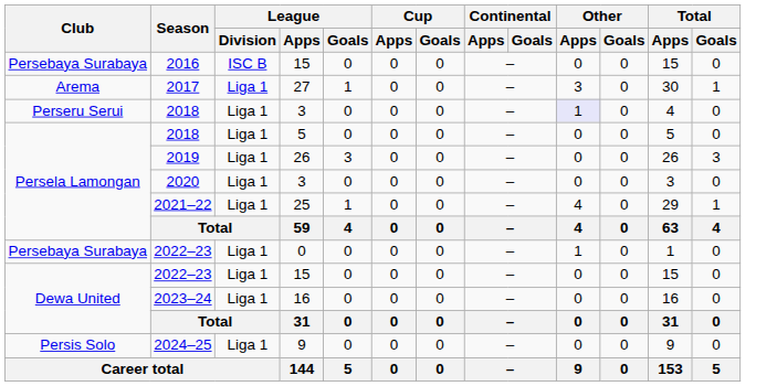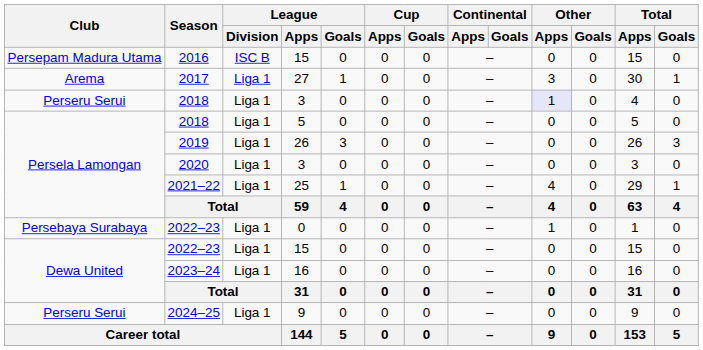 <table class="wikitable" style="text-align:center">
 <tr>
 <th rowspan="2">Club</th>
 <th rowspan="2">Season</th>
 <th colspan="3">League</th>
 <th colspan="2">Cup</th>
 <th colspan="2">Continental</th>
 <th colspan="2">Other</th>
 <th colspan="2">Total</th>
 </tr>
 <tr>
 <th>Division</th>
 <th>Apps</th>
 <th>Goals</th>
 <th>Apps</th>
 <th>Goals</th>
 <th>Apps</th>
 <th>Goals</th>
 <th>Apps</th>
 <th>Goals</th>
 <th>Apps</th>
 <th>Goals</th>
 </tr>
 <tr>
-<td rowspan="1"><a href='#'>Persebaya Surabaya</a></td>
+<td rowspan="1" valign="center"><a href='#'>Persepam Madura Utama</a></td>
 <td><a href='#'>2016</a></td>
 <td rowspan="1" valign="center"><a href='#'>ISC B</a></td>
 <td>15</td>
 <td>0</td>
 <td>0</td>
 <td>0</td>
 <td colspan="2">–</td>
 <td>0</td>
 <td>0</td>
 <td>15</td>
 <td>0</td>
 </tr>
 <tr>
 <td rowspan="1" valign="center"><a href='#'>Arema</a></td>
 <td><a href='#'>2017</a></td>
 <td rowspan="1" valign="center"><a href='#'>Liga 1</a></td>
 <td>27</td>
 <td>1</td>
 <td>0</td>
 <td>0</td>
 <td colspan="2">–</td>
 <td>3</td>
 <td>0</td>
 <td>30</td>
 <td>1</td>
 </tr>
 <tr>
 <td rowspan="1" valign="center"><a href='#'>Perseru Serui</a></td>
 <td><a href='#'>2018</a></td>
 <td rowspan="1" valign="center">Liga 1</td>
 <td>3</td>
 <td>0</td>
 <td>0</td>
 <td>0</td>
 <td colspan="2">–</td>
 <td style="background: lavender;">1</td>
 <td>0</td>
 <td>4</td>
 <td>0</td>
 </tr>
 <tr>
 <td rowspan="5" valign="center"><a href='#'>Persela Lamongan</a></td>
 <td><a href='#'>2018</a></td>
 <td rowspan="1" valign="center">Liga 1</td>
 <td>5</td>
 <td>0</td>
 <td>0</td>
 <td>0</td>
 <td colspan="2">–</td>
 <td>0</td>
 <td>0</td>
 <td>5</td>
 <td>0</td>
 </tr>
 <tr>
 <td><a href='#'>2019</a></td>
 <td rowspan="1" valign="center">Liga 1</td>
 <td>26</td>
 <td>3</td>
 <td>0</td>
 <td>0</td>
 <td colspan="2">–</td>
 <td>0</td>
 <td>0</td>
 <td>26</td>
 <td>3</td>
 </tr>
 <tr>
 <td><a href='#'>2020</a></td>
 <td rowspan="1" valign="center">Liga 1</td>
 <td>3</td>
 <td>0</td>
 <td>0</td>
 <td>0</td>
 <td colspan="2">–</td>
 <td>0</td>
 <td>0</td>
 <td>3</td>
 <td>0</td>
 </tr>
 <tr>
 <td><a href='#'>2021–22</a></td>
 <td rowspan="1" valign="center">Liga 1</td>
 <td>25</td>
 <td>1</td>
 <td>0</td>
 <td>0</td>
 <td colspan="2">–</td>
 <td>4</td>
 <td>0</td>
 <td>29</td>
 <td>1</td>
 </tr>
 <tr>
 <th colspan="2">Total</th>
 <th>59</th>
 <th>4</th>
 <th>0</th>
 <th>0</th>
 <th colspan="2">–</th>
 <th>4</th>
 <th>0</th>
 <th>63</th>
 <th>4</th>
 </tr>
 <tr>
 <td rowspan="1"><a href='#'>Persebaya Surabaya</a></td>
 <td><a href='#'>2022–23</a></td>
 <td rowspan="1">Liga 1</td>
 <td>0</td>
 <td>0</td>
 <td>0</td>
 <td>0</td>
 <td colspan="2">–</td>
 <td>1</td>
 <td>0</td>
 <td>1</td>
 <td>0</td>
 </tr>
 <tr>
 <td rowspan="3"><a href='#'>Dewa United</a></td>
 <td><a href='#'>2022–23</a></td>
 <td rowspan="1">Liga 1</td>
 <td>15</td>
 <td>0</td>
 <td>0</td>
 <td>0</td>
 <td colspan="2">–</td>
 <td>0</td>
 <td>0</td>
 <td>15</td>
 <td>0</td>
 </tr>
 <tr>
 <td><a href='#'>2023–24</a></td>
 <td rowspan="1">Liga 1</td>
 <td>16</td>
 <td>0</td>
 <td>0</td>
 <td>0</td>
 <td colspan="2">–</td>
 <td>0</td>
 <td>0</td>
 <td>16</td>
 <td>0</td>
 </tr>
 <tr>
 <th colspan="2">Total</th>
 <th>31</th>
 <th>0</th>
 <th>0</th>
 <th>0</th>
 <th colspan="2">–</th>
 <th>0</th>
 <th>0</th>
 <th>31</th>
 <th>0</th>
 </tr>
 <tr>
-<td rowspan="1"><a href='#'>Persis Solo</a></td>
+<td rowspan="1" valign="center"><a href='#'>Perseru Serui</a></td>
 <td><a href='#'>2024–25</a></td>
 <td rowspan="1">Liga 1</td>
 <td>9</td>
 <td>0</td>
 <td>0</td>
 <td>0</td>
 <td colspan="2">–</td>
 <td>0</td>
 <td>0</td>
 <td>9</td>
 <td>0</td>
 </tr>
 <tr>
 <th colspan="3">Career total</th>
 <th>144</th>
 <th>5</th>
 <th>0</th>
 <th>0</th>
 <th colspan="2">–</th>
 <th>9</th>
 <th>0</th>
 <th>153</th>
 <th>5</th>
 </tr>
 </table>
